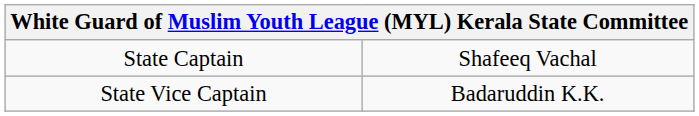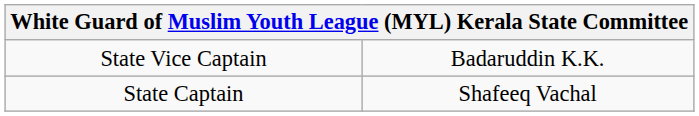 <table class="wikitable" style="float:center; text-align:center; margin:0 0 0 1em;">
 <tr>
 <th colspan="2">White Guard of <a href='#'>Muslim Youth League</a> (MYL) Kerala State Committee </th>
 </tr>
 <tr>
+<td>State Vice Captain</td>
+<td>Badaruddin K.K.</td>
+</tr>
+<tr>
 <td>State Captain</td>
 <td>Shafeeq Vachal</td>
 </tr>
-<tr>
-<td>State Vice Captain</td>
-<td>Badaruddin K.K.</td>
-</tr>
 </table>
